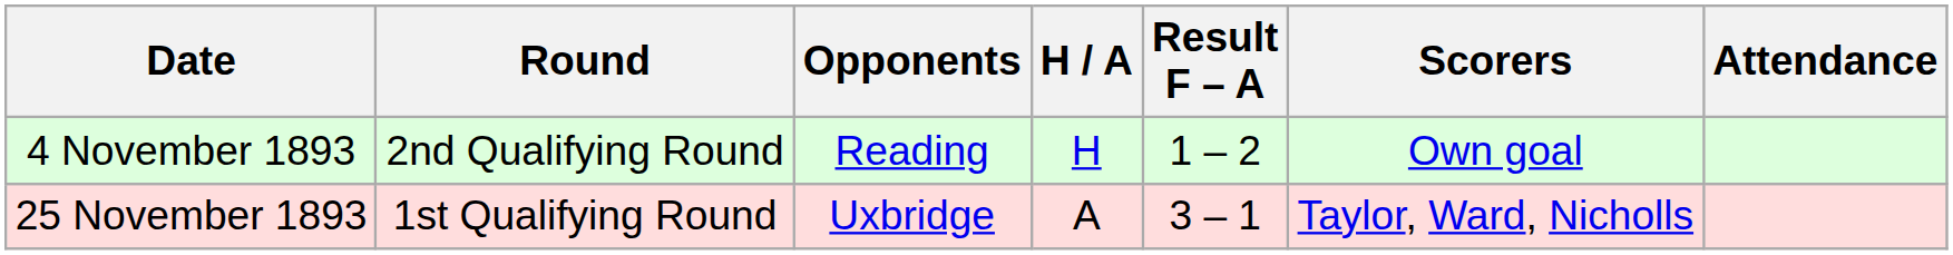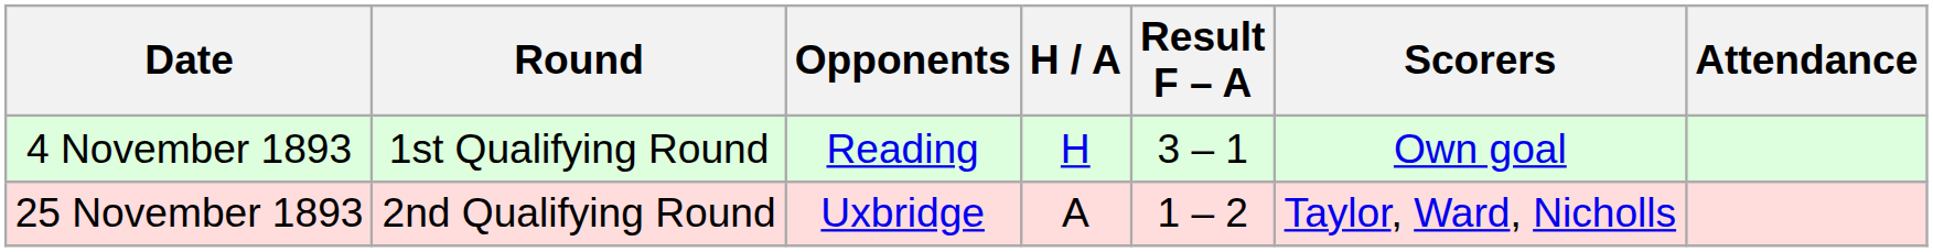 <table class="wikitable" style="text-align:center">
 <tr>
 <th>Date</th>
 <th>Round</th>
 <th>Opponents</th>
 <th>H / A</th>
 <th>Result<br>F – A</th>
 <th>Scorers</th>
 <th>Attendance</th>
 </tr>
 <tr bgcolor="#ddffdd">
 <td>4 November 1893</td>
-<td>2nd Qualifying Round</td>
+<td>1st Qualifying Round</td>
 <td><a href='#'>Reading</a></td>
 <td><a href='#'>H</a></td>
-<td>1 – 2</td>
+<td>3 – 1</td>
 <td><a href='#'>Own goal</a></td>
 <td></td>
 </tr>
 <tr bgcolor="#ffdddd">
 <td>25 November 1893</td>
-<td>1st Qualifying Round</td>
+<td>2nd Qualifying Round</td>
 <td><a href='#'>Uxbridge</a></td>
 <td>A</td>
-<td>3 – 1</td>
+<td>1 – 2</td>
 <td><a href='#'>Taylor</a>, <a href='#'>Ward</a>, <a href='#'>Nicholls</a></td>
 <td></td>
 </tr>
 </table>
